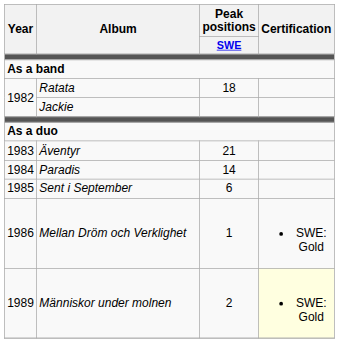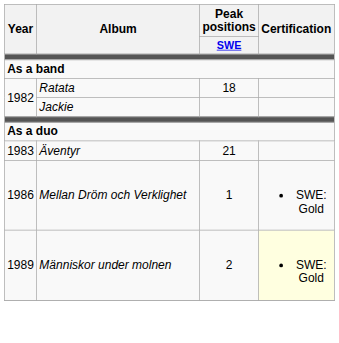 <table class="wikitable">
 <tr>
 <th align="center" rowspan="2" width="10">Year</th>
 <th align="center" rowspan="2" width="210">Album</th>
 <th align="center" colspan="1" width="20">Peak positions</th>
 <th align="center" rowspan="2" width="70">Certification</th>
 </tr>
 <tr>
 <th scope="col" style="width:3em;font-size:90%;"><a href='#'>SWE</a><br></th>
 </tr>
 <tr>
 <td colspan="4" style="background:#555;"></td>
 </tr>
 <tr>
 <td colspan=4><strong>As a band</strong></td>
 </tr>
 <tr>
 <td style="text-align:center;" rowspan=2>1982</td>
 <td><em>Ratata</em></td>
 <td style="text-align:center;">18</td>
 <td style="text-align:center;"></td>
 </tr>
 <tr>
 <td><em>Jackie</em></td>
 <td style="text-align:center;"></td>
 <td style="text-align:center;"></td>
 </tr>
 <tr>
 <td colspan="4" style="background:#555;"></td>
 </tr>
 <tr>
 <td colspan=4><strong>As a duo</strong></td>
 </tr>
 <tr>
 <td style="text-align:center;">1983</td>
 <td><em>Äventyr</em></td>
 <td style="text-align:center;">21</td>
 <td style="text-align:center;"></td>
 </tr>
 <tr>
-<td style="text-align:center;">1984</td>
-<td><em>Paradis</em></td>
-<td style="text-align:center;">14</td>
-<td style="text-align:center;"></td>
-</tr>
-<tr>
-<td style="text-align:center;">1985</td>
-<td><em>Sent i September</em></td>
-<td style="text-align:center;">6</td>
-<td style="text-align:center;"></td>
-</tr>
-<tr>
 <td style="text-align:center;">1986</td>
 <td><em>Mellan Dröm och Verklighet</em></td>
 <td style="text-align:center;">1</td>
 <td style="text-align:center;"><br><ul><li>SWE: Gold</li></ul></td>
 </tr>
 <tr>
 <td style="text-align:center;">1989</td>
 <td><em>Människor under molnen</em></td>
 <td style="text-align:center;">2</td>
 <td style="background: lightyellow; text-align:center;"><br><ul><li>SWE: Gold</li></ul></td>
 </tr>
 <tr>
 </tr>
 </table>
